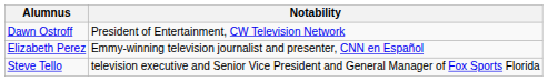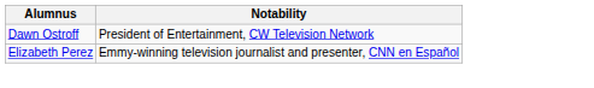 <table class="wikitable">
 <tr>
 <th>Alumnus</th>
 <th>Notability</th>
 </tr>
 <tr>
 <td><a href='#'>Dawn Ostroff</a></td>
 <td>President of Entertainment, <a href='#'>CW Television Network</a></td>
 </tr>
 <tr>
 <td><a href='#'>Elizabeth Perez</a></td>
 <td>Emmy-winning television journalist and presenter, <a href='#'>CNN en Español</a></td>
 </tr>
-<tr>
-<td><a href='#'>Steve Tello</a></td>
-<td>television executive and Senior Vice President and General Manager of <a href='#'>Fox Sports</a> Florida</td>
-</tr>
 </table>
